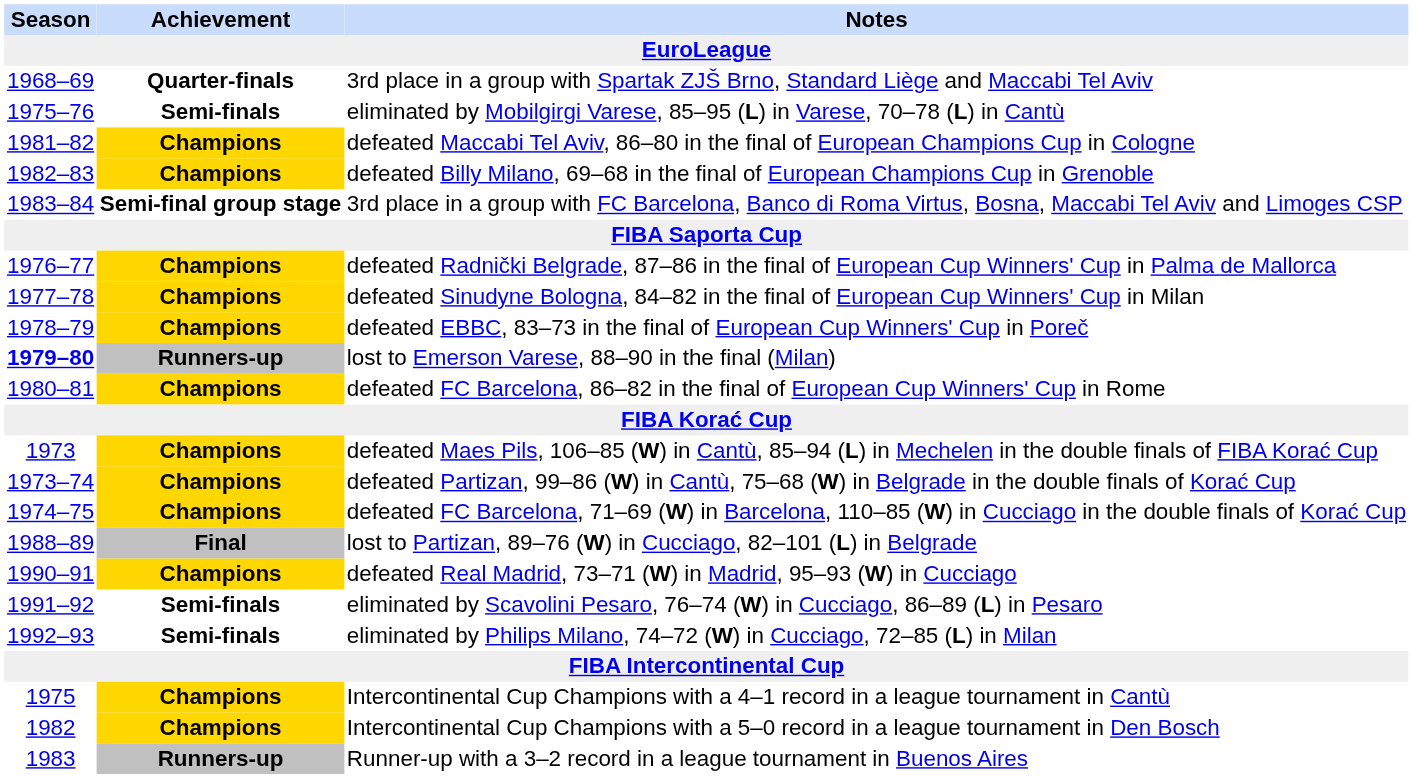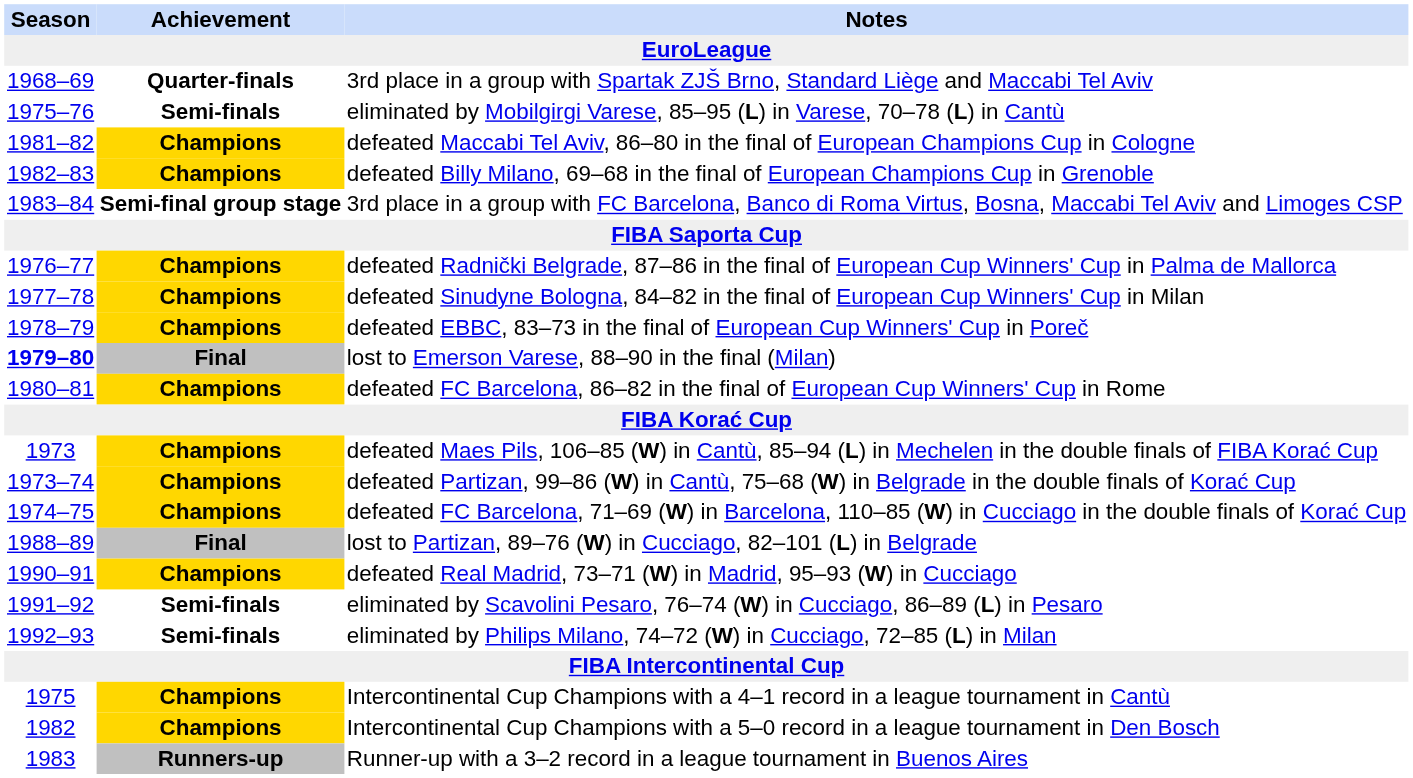 <table class="toccolours" border="0" cellpadding="2" cellspacing="0" align="left" style="margin:0.5em;">
 <tr bgcolor=#CADCFB>
 <th>Season</th>
 <th>Achievement</th>
 <th>Notes</th>
 </tr>
 <tr>
 <th colspan="4" bgcolor=#EFEFEF><a href='#'>EuroLeague</a></th>
 </tr>
 <tr>
 <td align="center"><a href='#'>1968–69</a></td>
 <td align="center"><strong>Quarter-finals</strong></td>
 <td align="left">3rd place in a group with <a href='#'>Spartak ZJŠ Brno</a>, <a href='#'>Standard Liège</a> and <a href='#'>Maccabi Tel Aviv</a></td>
 </tr>
 <tr>
 <td align="center"><a href='#'>1975–76</a></td>
 <td align="center"><strong>Semi-finals</strong></td>
 <td align="left">eliminated by <a href='#'>Mobilgirgi Varese</a>, 85–95 (<strong>L</strong>) in <a href='#'>Varese</a>, 70–78 (<strong>L</strong>) in <a href='#'>Cantù</a></td>
 </tr>
 <tr>
 <td align="center"><a href='#'>1981–82</a></td>
 <td align="center" bgcolor="gold"><strong>Champions</strong></td>
 <td align="left">defeated <a href='#'>Maccabi Tel Aviv</a>, 86–80 in the final of <a href='#'>European Champions Cup</a> in <a href='#'>Cologne</a></td>
 </tr>
 <tr>
 <td align="center"><a href='#'>1982–83</a></td>
 <td align="center" bgcolor="gold"><strong>Champions</strong></td>
 <td align="left">defeated <a href='#'>Billy Milano</a>, 69–68 in the final of <a href='#'>European Champions Cup</a> in <a href='#'>Grenoble</a></td>
 </tr>
 <tr>
 <td align="center"><a href='#'>1983–84</a></td>
 <td align="center"><strong>Semi-final group stage</strong></td>
 <td align="left">3rd place in a group with <a href='#'>FC Barcelona</a>, <a href='#'>Banco di Roma Virtus</a>, <a href='#'>Bosna</a>, <a href='#'>Maccabi Tel Aviv</a> and <a href='#'>Limoges CSP</a></td>
 </tr>
 <tr>
 <th colspan="4" bgcolor=#EFEFEF><a href='#'>FIBA Saporta Cup</a></th>
 </tr>
 <tr>
 <td align="center"><a href='#'>1976–77</a></td>
 <td align="center" bgcolor="gold"><strong>Champions</strong></td>
 <td align="left">defeated <a href='#'>Radnički Belgrade</a>, 87–86 in the final of <a href='#'>European Cup Winners' Cup</a> in <a href='#'>Palma de Mallorca</a></td>
 </tr>
 <tr>
 <td align="center"><a href='#'>1977–78</a></td>
 <td align="center" bgcolor="gold"><strong>Champions</strong></td>
 <td align="left">defeated <a href='#'>Sinudyne Bologna</a>, 84–82 in the final of <a href='#'>European Cup Winners' Cup</a> in Milan</td>
 </tr>
 <tr>
 <td align="center"><a href='#'>1978–79</a></td>
 <td align="center" bgcolor="gold"><strong>Champions</strong></td>
 <td align="left">defeated <a href='#'>EBBC</a>, 83–73 in the final of <a href='#'>European Cup Winners' Cup</a> in <a href='#'>Poreč</a></td>
 </tr>
 <tr>
 <td align="center"><strong><a href='#'>1979–80</a></strong></td>
-<td align="center" bgcolor= silver><strong>Runners-up</strong></td>
+<td align="center" bgcolor= silver><strong>Final</strong></td>
 <td align="left">lost to <a href='#'>Emerson Varese</a>, 88–90 in the final (<a href='#'>Milan</a>)</td>
 </tr>
 <tr>
 <td align="center"><a href='#'>1980–81</a></td>
 <td align="center" bgcolor="gold"><strong>Champions</strong></td>
 <td align="left">defeated <a href='#'>FC Barcelona</a>, 86–82 in the final of <a href='#'>European Cup Winners' Cup</a> in Rome</td>
 </tr>
 <tr>
 <th colspan="4" bgcolor=#EFEFEF><a href='#'>FIBA Korać Cup</a></th>
 </tr>
 <tr>
 <td align="center"><a href='#'>1973</a></td>
 <td align="center" bgcolor="gold"><strong>Champions</strong></td>
 <td align="left">defeated <a href='#'>Maes Pils</a>, 106–85 (<strong>W</strong>) in <a href='#'>Cantù</a>, 85–94 (<strong>L</strong>) in <a href='#'>Mechelen</a> in the double finals of <a href='#'>FIBA Korać Cup</a></td>
 </tr>
 <tr>
 <td align="center"><a href='#'>1973–74</a></td>
 <td align="center" bgcolor="gold"><strong>Champions</strong></td>
 <td align="left">defeated <a href='#'>Partizan</a>, 99–86 (<strong>W</strong>) in <a href='#'>Cantù</a>, 75–68 (<strong>W</strong>) in <a href='#'>Belgrade</a> in the double finals of <a href='#'>Korać Cup</a></td>
 </tr>
 <tr>
 <td align="center"><a href='#'>1974–75</a></td>
 <td align="center" bgcolor="gold"><strong>Champions</strong></td>
 <td align="left">defeated <a href='#'>FC Barcelona</a>, 71–69 (<strong>W</strong>) in <a href='#'>Barcelona</a>, 110–85 (<strong>W</strong>) in <a href='#'>Cucciago</a> in the double finals of <a href='#'>Korać Cup</a></td>
 </tr>
 <tr>
 <td align="center"><a href='#'>1988–89</a></td>
 <td align="center" bgcolor= silver><strong>Final</strong></td>
 <td align="left">lost to <a href='#'>Partizan</a>, 89–76 (<strong>W</strong>) in <a href='#'>Cucciago</a>, 82–101 (<strong>L</strong>) in <a href='#'>Belgrade</a></td>
 </tr>
 <tr>
 <td align="center"><a href='#'>1990–91</a></td>
 <td align="center" bgcolor="gold"><strong>Champions</strong></td>
 <td align="left">defeated <a href='#'>Real Madrid</a>, 73–71 (<strong>W</strong>) in <a href='#'>Madrid</a>, 95–93 (<strong>W</strong>) in <a href='#'>Cucciago</a></td>
 </tr>
 <tr>
 <td align="center"><a href='#'>1991–92</a></td>
 <td align="center"><strong>Semi-finals</strong></td>
 <td align="left">eliminated by <a href='#'>Scavolini Pesaro</a>, 76–74 (<strong>W</strong>) in <a href='#'>Cucciago</a>, 86–89 (<strong>L</strong>) in <a href='#'>Pesaro</a></td>
 </tr>
 <tr>
 <td align="center"><a href='#'>1992–93</a></td>
 <td align="center"><strong>Semi-finals</strong></td>
 <td align="left">eliminated by <a href='#'>Philips Milano</a>, 74–72 (<strong>W</strong>) in <a href='#'>Cucciago</a>, 72–85 (<strong>L</strong>) in <a href='#'>Milan</a></td>
 </tr>
 <tr>
 <th colspan="4" bgcolor=#EFEFEF><a href='#'>FIBA Intercontinental Cup</a></th>
 </tr>
 <tr>
 <td align="center"><a href='#'>1975</a></td>
 <td align="center" bgcolor="gold"><strong>Champions</strong></td>
 <td align="left">Intercontinental Cup Champions with a 4–1 record in a league tournament in <a href='#'>Cantù</a></td>
 </tr>
 <tr>
 <td align="center"><a href='#'>1982</a></td>
 <td align="center" bgcolor="gold"><strong>Champions</strong></td>
 <td align="left">Intercontinental Cup Champions with a 5–0 record in a league tournament in <a href='#'>Den Bosch</a></td>
 </tr>
 <tr>
 <td align="center"><a href='#'>1983</a></td>
 <td align="center" bgcolor= silver><strong>Runners-up</strong></td>
 <td align="left">Runner-up with a 3–2 record in a league tournament in <a href='#'>Buenos Aires</a></td>
 </tr>
 </table>
